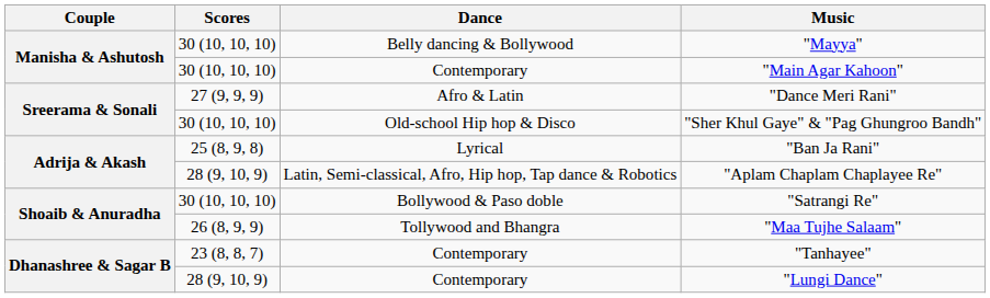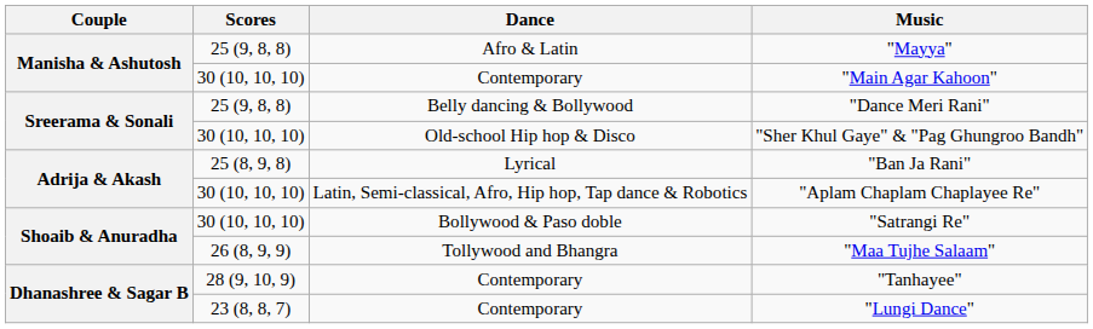 <table class="wikitable plainrowheaders sortable" style="text-align:center;">
 <tr>
 <th class="sortable" scope="col" style="text-align:center">Couple</th>
 <th scope="col">Scores</th>
 <th class="unsortable" scope="col">Dance</th>
 <th scope="col" class="unsortable">Music</th>
 </tr>
 <tr>
 <th rowspan="2">Manisha & Ashutosh</th>
-<td>30 (10, 10, 10)</td>
-<td>Belly dancing & Bollywood</td>
+<td>25 (9, 8, 8)</td>
+<td>Afro & Latin</td>
 <td>"<a href='#'>Mayya</a>"</td>
 </tr>
 <tr>
 <td>30 (10, 10, 10)</td>
 <td>Contemporary</td>
 <td>"<a href='#'>Main Agar Kahoon</a>"</td>
 </tr>
 <tr>
 <th rowspan="2">Sreerama & Sonali</th>
-<td>27 (9, 9, 9)</td>
-<td>Afro & Latin</td>
+<td>25 (9, 8, 8)</td>
+<td>Belly dancing & Bollywood</td>
 <td>"Dance Meri Rani"</td>
 </tr>
 <tr>
 <td>30 (10, 10, 10)</td>
 <td>Old-school Hip hop & Disco</td>
 <td>"Sher Khul Gaye" & "Pag Ghungroo Bandh"</td>
 </tr>
 <tr>
 <th rowspan="2">Adrija & Akash</th>
 <td>25 (8, 9, 8)</td>
 <td>Lyrical</td>
 <td>"Ban Ja Rani"</td>
 </tr>
 <tr>
-<td>28 (9, 10, 9)</td>
+<td>30 (10, 10, 10)</td>
 <td>Latin, Semi-classical, Afro, Hip hop, Tap dance & Robotics</td>
 <td>"Aplam Chaplam Chaplayee Re"</td>
 </tr>
 <tr>
 <th rowspan="2">Shoaib & Anuradha</th>
 <td>30 (10, 10, 10)</td>
 <td>Bollywood & Paso doble</td>
 <td>"Satrangi Re"</td>
 </tr>
 <tr>
 <td>26 (8, 9, 9)</td>
 <td>Tollywood and Bhangra</td>
 <td>"<a href='#'>Maa Tujhe Salaam</a>"</td>
 </tr>
 <tr>
 <th rowspan="2">Dhanashree & Sagar B</th>
-<td>23 (8, 8, 7)</td>
+<td>28 (9, 10, 9)</td>
 <td>Contemporary</td>
 <td>"Tanhayee"</td>
 </tr>
 <tr>
-<td>28 (9, 10, 9)</td>
+<td>23 (8, 8, 7)</td>
 <td>Contemporary</td>
 <td>"<a href='#'>Lungi Dance</a>"</td>
 </tr>
 </table>
